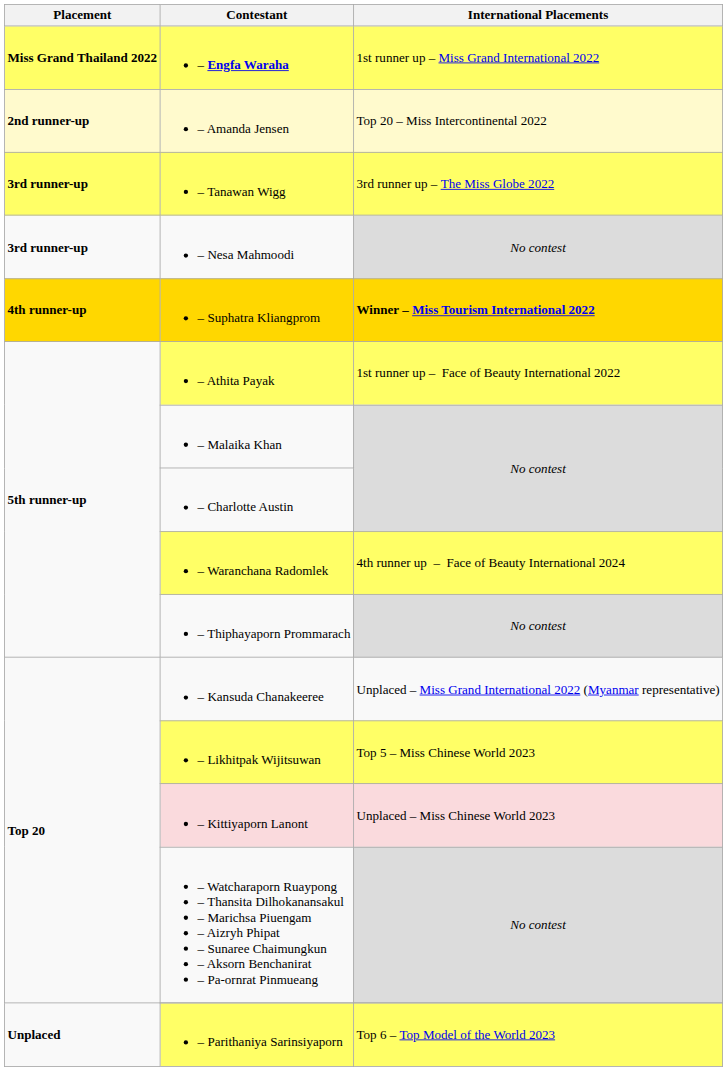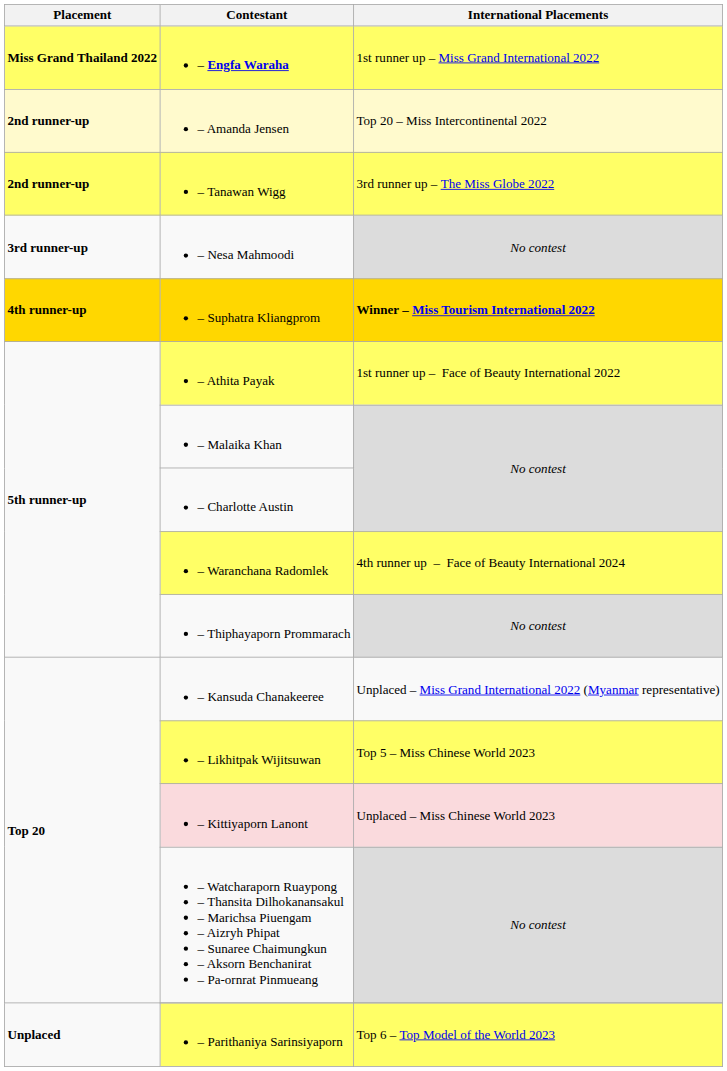 <table class="wikitable sortable" style="font-size: 95%">
 <tr>
 <th>Placement</th>
 <th>Contestant</th>
 <th>International Placements</th>
 </tr>
 <tr style="background:#FFFF66;">
 <td><strong>Miss Grand Thailand 2022</strong></td>
 <td><br><ul><li><strong></strong> – <strong><a href='#'>Engfa Waraha</a></strong></li></ul></td>
 <td>1st runner up – <a href='#'>Miss Grand International 2022</a></td>
 </tr>
 <tr style="background:#FFFACD;">
 <td><strong>2nd runner-up</strong></td>
 <td><br><ul><li><strong></strong> – Amanda Jensen</li></ul></td>
 <td>Top 20 – Miss Intercontinental 2022</td>
 </tr>
 <tr style="background:#FFFF66;">
-<td><strong>3rd runner-up</strong></td>
+<td><strong>2nd runner-up</strong></td>
 <td><br><ul><li><strong></strong> – Tanawan Wigg</li></ul></td>
 <td>3rd runner up – <a href='#'>The Miss Globe 2022</a></td>
 </tr>
 <tr>
 <td><strong>3rd runner-up</strong></td>
 <td><br><ul><li><strong></strong> – Nesa Mahmoodi</li></ul></td>
 <td bgcolor="#DCDCDC" align="center"><em>No contest</em></td>
 </tr>
 <tr style="background:gold;">
 <td><strong>4th runner-up</strong></td>
 <td><br><ul><li><strong></strong> – Suphatra Kliangprom</li></ul></td>
 <td><strong>Winner – <a href='#'>Miss Tourism International 2022</a></strong></td>
 </tr>
 <tr>
 <td rowspan="5"><strong>5th runner-up</strong></td>
 <td style="background:#FFFF66;"><br><ul><li><strong></strong> – Athita Payak</li></ul></td>
 <td style="background:#FFFF66;">1st runner up –  Face of Beauty International 2022</td>
 </tr>
 <tr>
 <td><br><ul><li><strong></strong> – Malaika Khan</li></ul></td>
 <td bgcolor="#DCDCDC" align="center" rowspan="2"><em>No contest</em></td>
 </tr>
 <tr>
 <td><br><ul><li><strong></strong> – Charlotte Austin</li></ul></td>
 </tr>
 <tr style="background:#FFFF66;">
 <td><br><ul><li><strong></strong> – Waranchana Radomlek</li></ul></td>
 <td>4th runner up  –  Face of Beauty International 2024</td>
 </tr>
 <tr>
 <td><br><ul><li><strong></strong> – Thiphayaporn Prommarach</li></ul></td>
 <td bgcolor="#DCDCDC" align="center"><em>No contest</em></td>
 </tr>
 <tr>
 <td rowspan="4"><strong>Top 20</strong></td>
 <td><br><ul><li><strong></strong> – Kansuda Chanakeeree</li></ul></td>
 <td style="background:;">Unplaced – <a href='#'>Miss Grand International 2022</a> (<a href='#'>Myanmar</a> representative)</td>
 </tr>
 <tr>
 <td style="background:#FFFF66;"><br><ul><li><strong></strong> – Likhitpak Wijitsuwan</li></ul></td>
 <td style="background:#FFFF66;">Top 5 – Miss Chinese World 2023</td>
 </tr>
 <tr>
 <td style="background:#fadadd;"><br><ul><li><strong></strong> – Kittiyaporn Lanont</li></ul></td>
 <td style="background:#fadadd;">Unplaced – Miss Chinese World 2023</td>
 </tr>
 <tr>
 <td><br><ul><li><strong></strong> – Watcharaporn Ruaypong</li><li><strong></strong> – Thansita Dilhokanansakul</li><li><strong></strong> – Marichsa Piuengam</li><li><strong></strong> – Aizryh Phipat</li><li><strong></strong> – Sunaree Chaimungkun</li><li><strong></strong> – Aksorn Benchanirat</li><li><strong></strong> – Pa-ornrat Pinmueang</li></ul></td>
 <td bgcolor="#DCDCDC" align="center" rowspan="1"><em>No contest</em></td>
 </tr>
 <tr>
 <td rowspan="4"><strong>Unplaced</strong></td>
 </tr>
 <tr>
 <td style="background:#FFFF66;"><br><ul><li><strong></strong> – Parithaniya Sarinsiyaporn</li></ul></td>
 <td style="background:#FFFF66;">Top 6 – <a href='#'>Top Model of the World 2023</a></td>
 </tr>
 </table>
